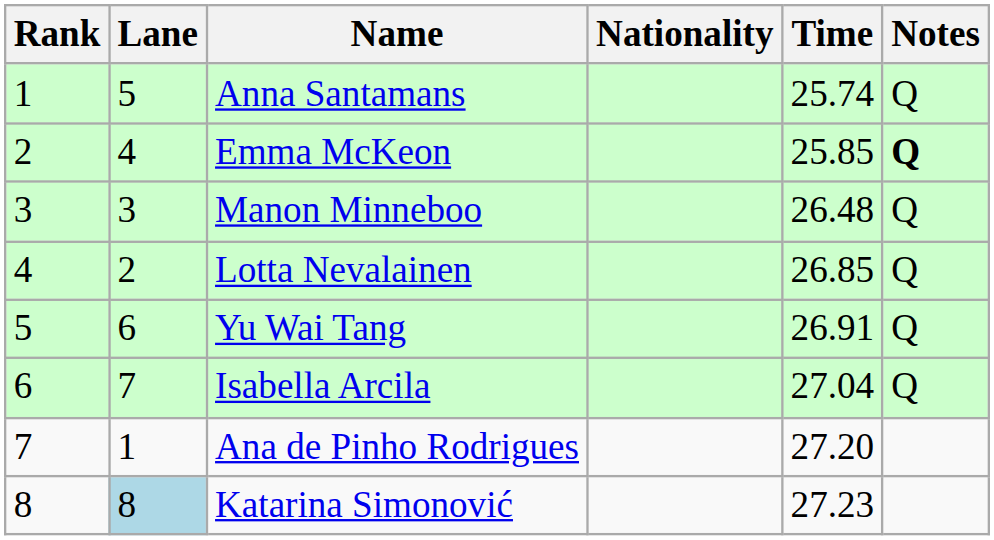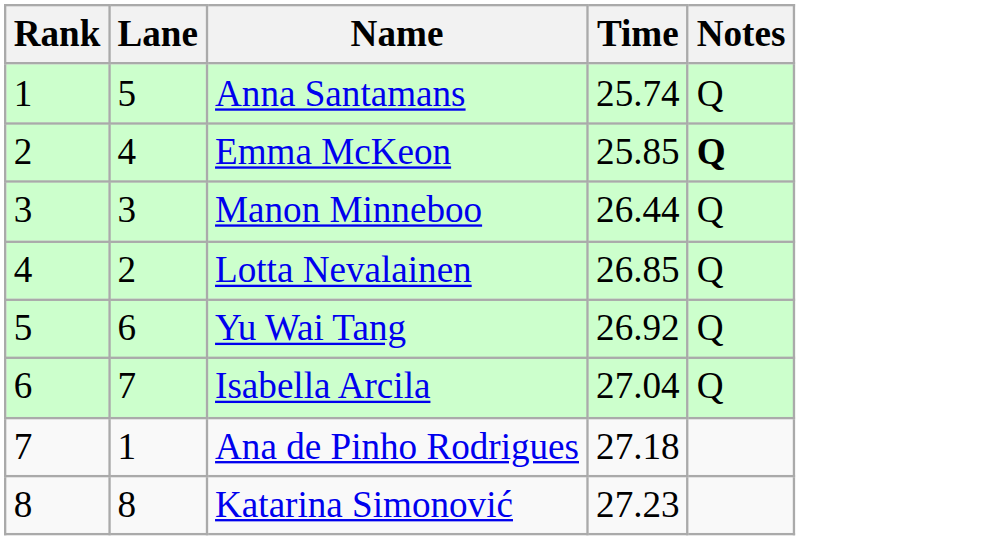 <table class="wikitable">
 <tr>
 <th>Rank</th>
 <th>Lane</th>
 <th>Name</th>
-<th>Nationality</th>
 <th>Time</th>
 <th>Notes</th>
 </tr>
 <tr bgcolor=ccffcc>
 <td>1</td>
 <td>5</td>
 <td><a href='#'>Anna Santamans</a></td>
-<td></td>
 <td>25.74</td>
 <td>Q</td>
 </tr>
 <tr bgcolor=ccffcc>
 <td>2</td>
 <td>4</td>
 <td><a href='#'>Emma McKeon</a></td>
-<td></td>
 <td>25.85</td>
 <td><strong>Q</strong></td>
 </tr>
 <tr bgcolor=ccffcc>
 <td>3</td>
 <td>3</td>
 <td><a href='#'>Manon Minneboo</a></td>
-<td></td>
-<td>26.48</td>
+<td>26.44</td>
 <td>Q</td>
 </tr>
 <tr bgcolor=ccffcc>
 <td>4</td>
 <td>2</td>
 <td><a href='#'>Lotta Nevalainen</a></td>
-<td></td>
 <td>26.85</td>
 <td>Q</td>
 </tr>
 <tr bgcolor=ccffcc>
 <td>5</td>
 <td>6</td>
 <td><a href='#'>Yu Wai Tang</a></td>
-<td></td>
-<td>26.91</td>
+<td>26.92</td>
 <td>Q</td>
 </tr>
 <tr bgcolor=ccffcc>
 <td>6</td>
 <td>7</td>
 <td><a href='#'>Isabella Arcila</a></td>
-<td></td>
 <td>27.04</td>
 <td>Q</td>
 </tr>
 <tr>
 <td>7</td>
 <td>1</td>
 <td><a href='#'>Ana de Pinho Rodrigues</a></td>
-<td></td>
-<td>27.20</td>
+<td>27.18</td>
 <td></td>
 </tr>
 <tr>
 <td>8</td>
-<td style="background: lightblue;">8</td>
+<td>8</td>
 <td><a href='#'>Katarina Simonović</a></td>
-<td></td>
 <td>27.23</td>
 <td></td>
 </tr>
 </table>
